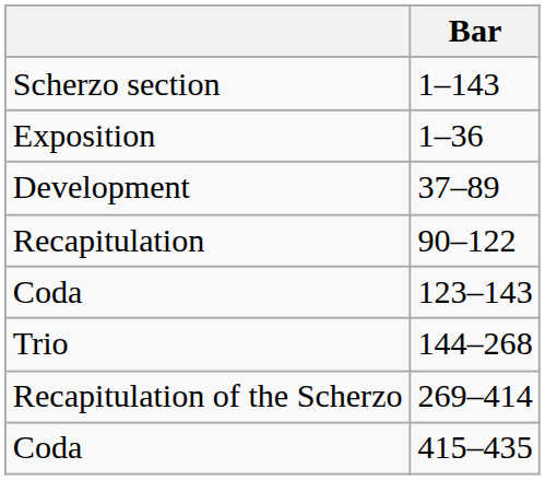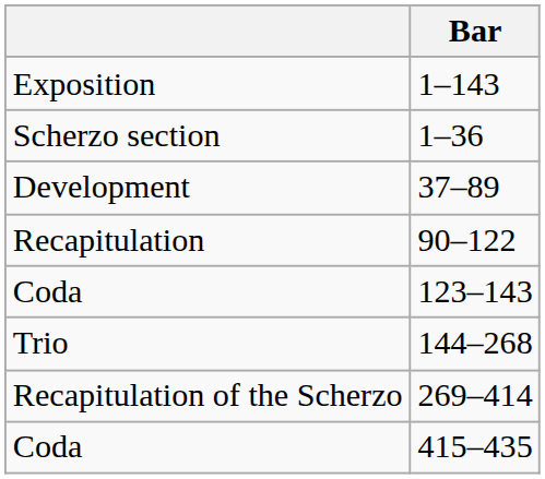 <table class="wikitable">
 <tr>
 <th></th>
 <th>Bar</th>
 </tr>
 <tr>
-<td>Scherzo section</td>
+<td>Exposition</td>
 <td>1–143</td>
 </tr>
 <tr>
-<td>Exposition</td>
+<td>Scherzo section</td>
 <td>1–36</td>
 </tr>
 <tr>
 <td>Development</td>
 <td>37–89</td>
 </tr>
 <tr>
 <td>Recapitulation</td>
 <td>90–122</td>
 </tr>
 <tr>
 <td>Coda</td>
 <td>123–143</td>
 </tr>
 <tr>
 <td>Trio</td>
 <td>144–268</td>
 </tr>
 <tr>
 <td>Recapitulation of the Scherzo</td>
 <td>269–414</td>
 </tr>
 <tr>
 <td>Coda</td>
 <td>415–435</td>
 </tr>
 </table>
